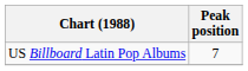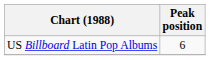 <table class="wikitable">
 <tr>
 <th align="left">Chart (1988)</th>
 <th align="left">Peak<br>position</th>
 </tr>
 <tr>
 <td align="left">US <a href='#'><em>Billboard</em> Latin Pop Albums</a></td>
-<td align="center">7</td>
+<td align="center">6</td>
 </tr>
 <tr>
 </tr>
 </table>
